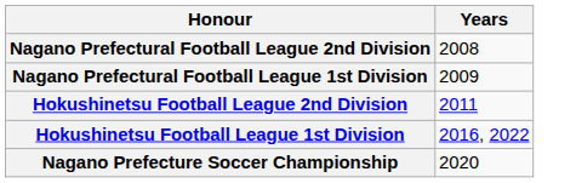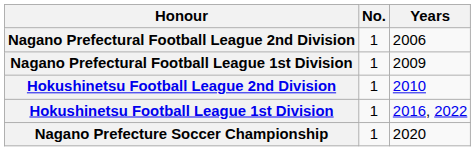 <table class="wikitable plainrowheaders">
 <tr>
 <th scope=col>Honour</th>
+<th scope=col>No.</th>
 <th scope=col>Years</th>
 </tr>
 <tr>
 <th scope=row>Nagano Prefectural Football League 2nd Division</th>
-<td>2008</td>
+<td align="center">1</td>
+<td>2006</td>
 </tr>
 <tr>
 <th scope=row>Nagano Prefectural Football League 1st Division</th>
+<td align="center">1</td>
 <td>2009</td>
 </tr>
 <tr>
 <th scope=row><a href='#'>Hokushinetsu Football League 2nd Division</a></th>
-<td><a href='#'>2011</a></td>
+<td align="center">1</td>
+<td><a href='#'>2010</a></td>
 </tr>
 <tr>
 <th scope=row><a href='#'>Hokushinetsu Football League 1st Division</a></th>
+<td align="center">1</td>
 <td><a href='#'>2016</a>, <a href='#'>2022</a></td>
 </tr>
 <tr>
 <th scope=row>Nagano Prefecture Soccer Championship</th>
+<td align="center">1</td>
 <td>2020</td>
 </tr>
 </table>
